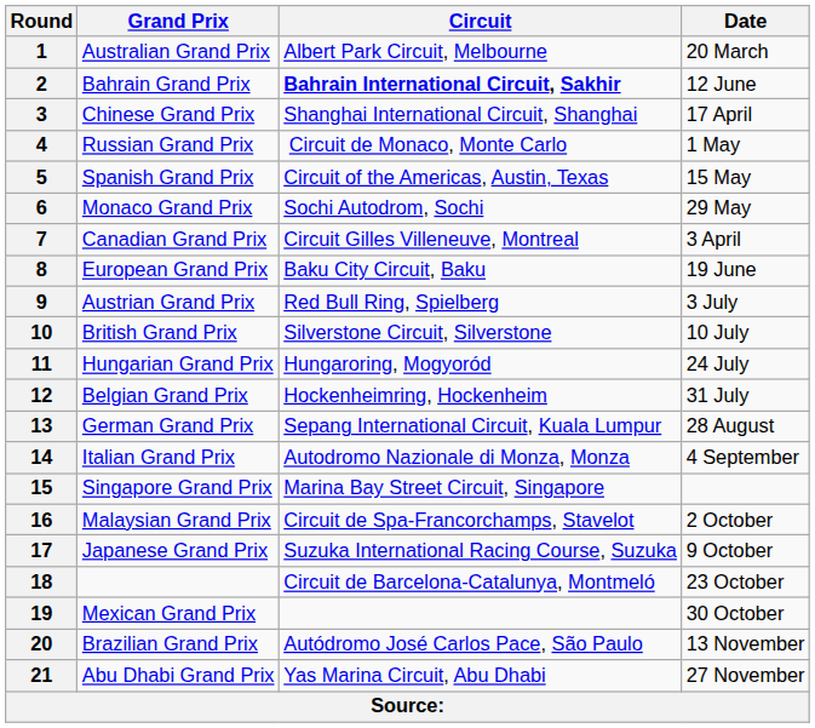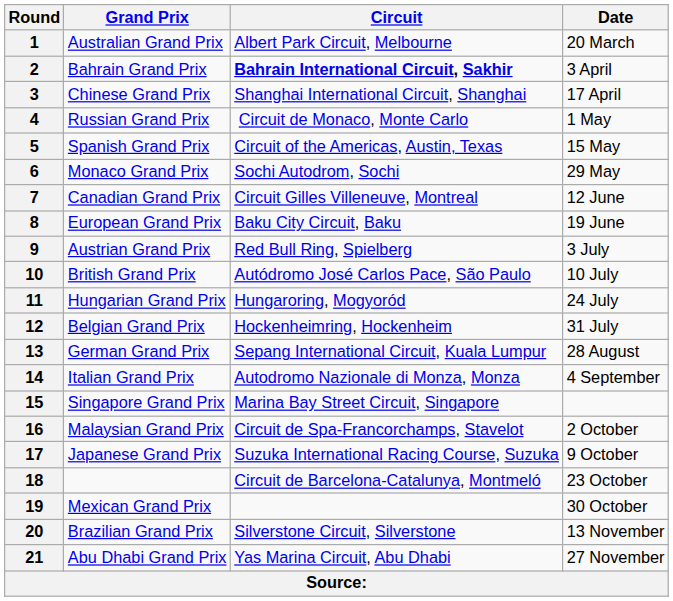 <table class="wikitable" style="font-size: 85%;">
 <tr>
 <th>Round</th>
 <th><a href='#'>Grand Prix</a></th>
 <th><a href='#'>Circuit</a></th>
 <th>Date</th>
 </tr>
 <tr>
 <th>1</th>
 <td><a href='#'>Australian Grand Prix</a></td>
 <td> <a href='#'>Albert Park Circuit</a>, <a href='#'>Melbourne</a></td>
 <td>20 March</td>
 </tr>
 <tr>
 <th>2</th>
 <td><a href='#'>Bahrain Grand Prix</a></td>
 <td><strong> <a href='#'>Bahrain International Circuit</a>, <a href='#'>Sakhir</a></strong></td>
-<td>12 June</td>
+<td>3 April</td>
 </tr>
 <tr>
 <th>3</th>
 <td><a href='#'>Chinese Grand Prix</a></td>
 <td> <a href='#'>Shanghai International Circuit</a>, <a href='#'>Shanghai</a></td>
 <td>17 April</td>
 </tr>
 <tr>
 <th>4</th>
 <td><a href='#'>Russian Grand Prix</a></td>
 <td>  <a href='#'>Circuit de Monaco</a>, <a href='#'>Monte Carlo</a></td>
 <td>1 May</td>
 </tr>
 <tr>
 <th>5</th>
 <td><a href='#'>Spanish Grand Prix</a></td>
 <td> <a href='#'>Circuit of the Americas</a>, <a href='#'>Austin, Texas</a></td>
 <td>15 May</td>
 </tr>
 <tr>
 <th>6</th>
 <td><a href='#'>Monaco Grand Prix</a></td>
 <td> <a href='#'>Sochi Autodrom</a>, <a href='#'>Sochi</a></td>
 <td>29 May</td>
 </tr>
 <tr>
 <th>7</th>
 <td><a href='#'>Canadian Grand Prix</a></td>
 <td> <a href='#'>Circuit Gilles Villeneuve</a>, <a href='#'>Montreal</a></td>
-<td>3 April</td>
+<td>12 June</td>
 </tr>
 <tr>
 <th>8</th>
 <td><a href='#'>European Grand Prix</a></td>
 <td> <a href='#'>Baku City Circuit</a>, <a href='#'>Baku</a></td>
 <td>19 June</td>
 </tr>
 <tr>
 <th>9</th>
 <td><a href='#'>Austrian Grand Prix</a></td>
 <td> <a href='#'>Red Bull Ring</a>, <a href='#'>Spielberg</a></td>
 <td>3 July</td>
 </tr>
 <tr>
 <th>10</th>
 <td><a href='#'>British Grand Prix</a></td>
-<td> <a href='#'>Silverstone Circuit</a>, <a href='#'>Silverstone</a></td>
+<td> <a href='#'>Autódromo José Carlos Pace</a>, <a href='#'>São Paulo</a></td>
 <td>10 July</td>
 </tr>
 <tr>
 <th>11</th>
 <td><a href='#'>Hungarian Grand Prix</a></td>
 <td> <a href='#'>Hungaroring</a>, <a href='#'>Mogyoród</a></td>
 <td>24 July</td>
 </tr>
 <tr>
 <th>12</th>
 <td><a href='#'>Belgian Grand Prix</a></td>
 <td> <a href='#'>Hockenheimring</a>, <a href='#'>Hockenheim</a></td>
 <td>31 July</td>
 </tr>
 <tr>
 <th>13</th>
 <td><a href='#'>German Grand Prix</a></td>
 <td> <a href='#'>Sepang International Circuit</a>, <a href='#'>Kuala Lumpur</a></td>
 <td>28 August</td>
 </tr>
 <tr>
 <th>14</th>
 <td><a href='#'>Italian Grand Prix</a></td>
 <td> <a href='#'>Autodromo Nazionale di Monza</a>, <a href='#'>Monza</a></td>
 <td>4 September</td>
 </tr>
 <tr>
 <th>15</th>
 <td><a href='#'>Singapore Grand Prix</a></td>
 <td> <a href='#'>Marina Bay Street Circuit</a>, <a href='#'>Singapore</a></td>
 <td></td>
 </tr>
 <tr>
 <th>16</th>
 <td><a href='#'>Malaysian Grand Prix</a></td>
 <td> <a href='#'>Circuit de Spa-Francorchamps</a>, <a href='#'>Stavelot</a></td>
 <td>2 October</td>
 </tr>
 <tr>
 <th>17</th>
 <td><a href='#'>Japanese Grand Prix</a></td>
 <td> <a href='#'>Suzuka International Racing Course</a>, <a href='#'>Suzuka</a></td>
 <td>9 October</td>
 </tr>
 <tr>
 <th>18</th>
 <td></td>
 <td> <a href='#'>Circuit de Barcelona-Catalunya</a>, <a href='#'>Montmeló</a></td>
 <td>23 October</td>
 </tr>
 <tr>
 <th>19</th>
 <td><a href='#'>Mexican Grand Prix</a></td>
 <td></td>
 <td>30 October</td>
 </tr>
 <tr>
 <th>20</th>
 <td><a href='#'>Brazilian Grand Prix</a></td>
-<td> <a href='#'>Autódromo José Carlos Pace</a>, <a href='#'>São Paulo</a></td>
+<td> <a href='#'>Silverstone Circuit</a>, <a href='#'>Silverstone</a></td>
 <td>13 November</td>
 </tr>
 <tr>
 <th>21</th>
 <td><a href='#'>Abu Dhabi Grand Prix</a></td>
 <td> <a href='#'>Yas Marina Circuit</a>, <a href='#'>Abu Dhabi</a></td>
 <td>27 November</td>
 </tr>
 <tr>
 <th colspan="5">Source:</th>
 </tr>
 </table>
